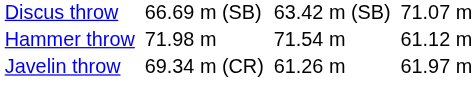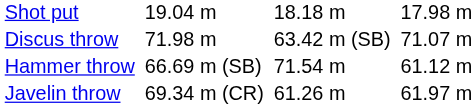 <table>
 <tr>
 </tr>
 <tr>
+<td><a href='#'>Shot put</a></td>
+<td align=left></td>
+<td>19.04 m</td>
+<td align=left></td>
+<td>18.18 m</td>
+<td align=left></td>
+<td>17.98 m</td>
+</tr>
+<tr>
 <td><a href='#'>Discus throw</a></td>
 <td align=left></td>
-<td>66.69 m (SB)</td>
+<td>71.98 m</td>
 <td align=left></td>
 <td>63.42 m (SB)</td>
 <td align=left></td>
 <td>71.07 m</td>
 </tr>
 <tr>
 <td><a href='#'>Hammer throw</a></td>
 <td align=left></td>
-<td>71.98 m</td>
+<td>66.69 m (SB)</td>
 <td align=left></td>
 <td>71.54 m</td>
 <td align=left></td>
 <td>61.12 m</td>
 </tr>
 <tr>
 <td><a href='#'>Javelin throw</a></td>
 <td align=left></td>
 <td>69.34 m (CR)</td>
 <td align=left></td>
 <td>61.26 m</td>
 <td align=left></td>
 <td>61.97 m</td>
 </tr>
 </table>
